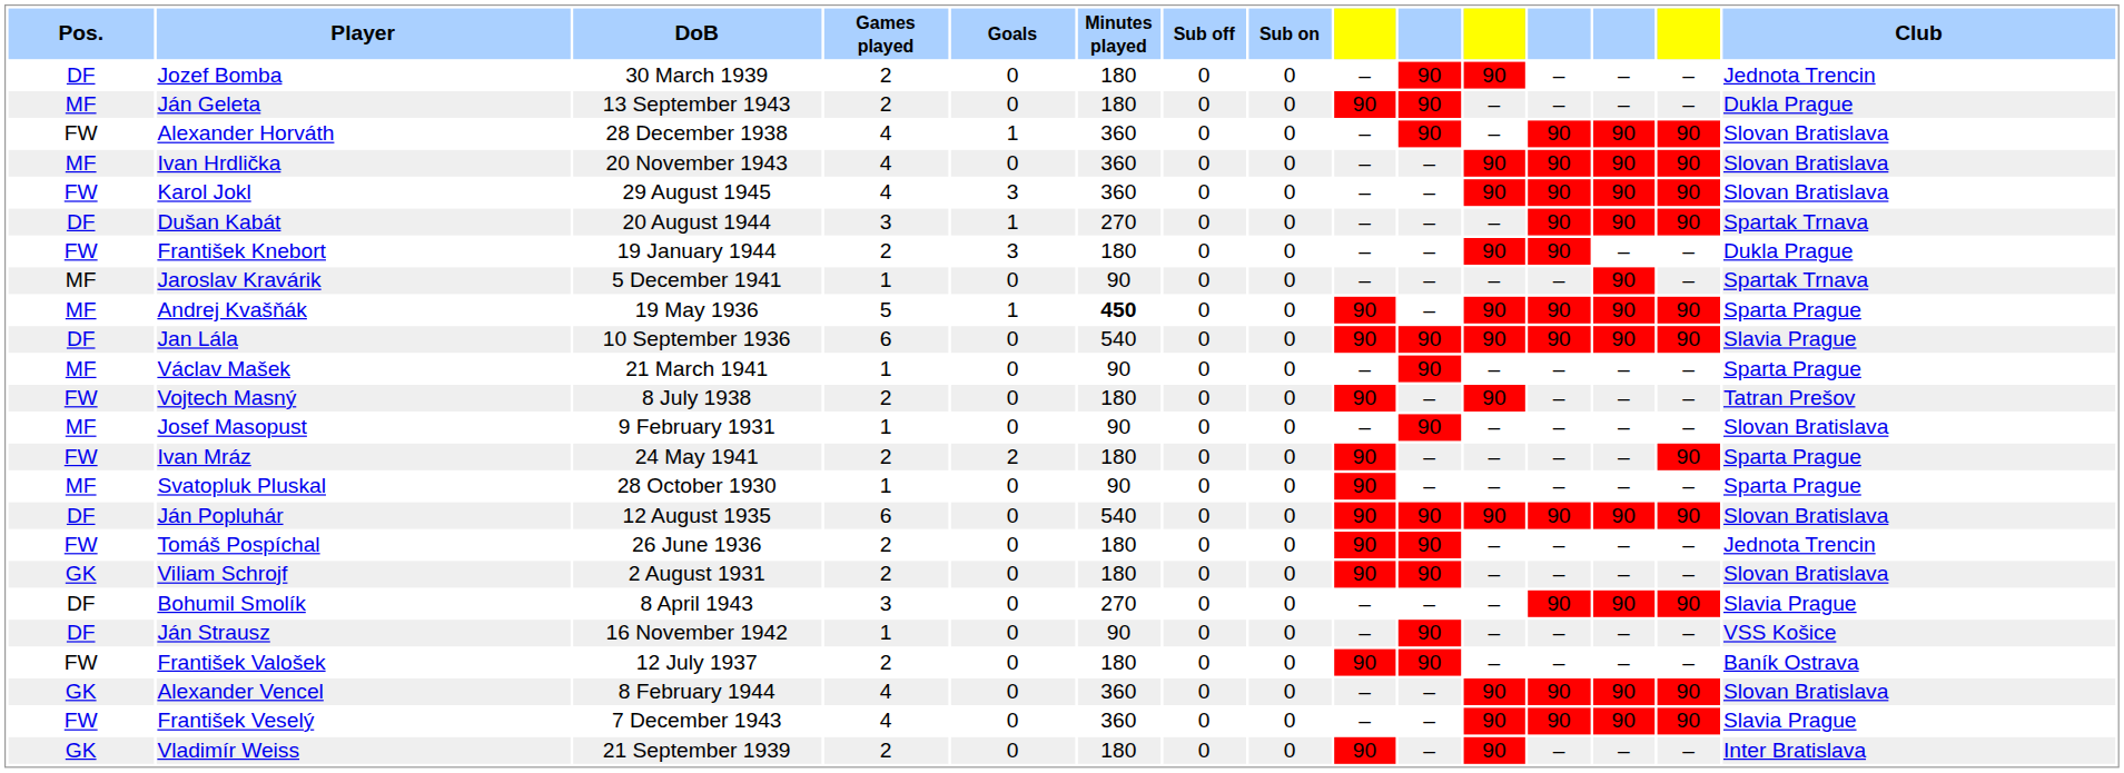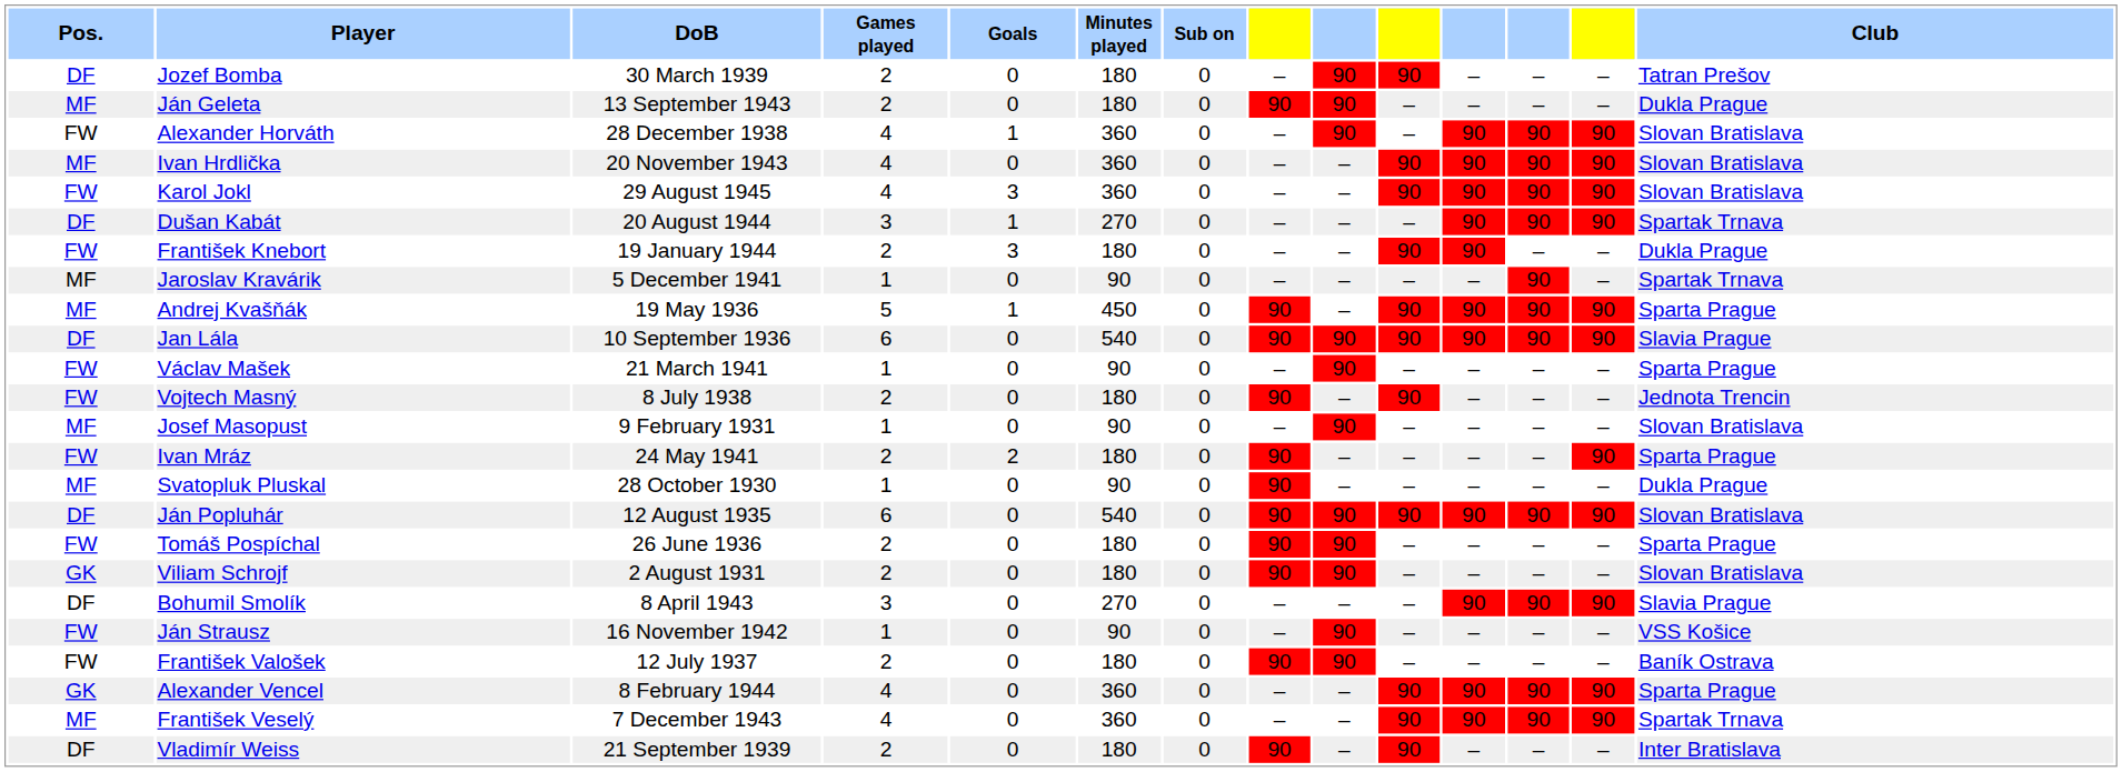 <table border="0" width="100%" style="border: 1px solid #999; background-color:#FFFFFF; text-align:center">
 <tr align="center" bgcolor="#AAD0FF">
 <th width=7%>Pos.</th>
 <th width=20%>Player</th>
 <th width=12%>DoB</th>
 <th width=6%><small>Games<br>played</small></th>
 <th width=6%><small>Goals</small></th>
 <th width=4%><small>Minutes<br>played</small></th>
-<th width=4%><small>Sub off</small></th>
 <th width=4%><small>Sub on</small></th>
 <th width=3% bgcolor=yellow></th>
 <th width=3%></th>
 <th width=3% bgcolor=yellow></th>
 <th width=3%></th>
 <th width=3%></th>
 <th width=3% bgcolor=yellow></th>
 <th width=27%>Club</th>
 </tr>
 <tr>
 <td><a href='#'>DF</a></td>
 <td align="left"><a href='#'>Jozef Bomba</a></td>
 <td>30 March 1939</td>
 <td>2</td>
 <td>0</td>
 <td>180</td>
 <td>0</td>
-<td>0</td>
 <td>–</td>
 <td bgcolor=red>90</td>
 <td bgcolor=red>90</td>
 <td>–</td>
 <td>–</td>
 <td>–</td>
-<td align="left"> <a href='#'>Jednota Trencin</a></td>
+<td align="left"> <a href='#'>Tatran Prešov</a></td>
 </tr>
 <tr bgcolor="#EFEFEF">
 <td><a href='#'>MF</a></td>
 <td align="left"><a href='#'>Ján Geleta</a></td>
 <td>13 September 1943</td>
 <td>2</td>
 <td>0</td>
 <td>180</td>
-<td>0</td>
 <td>0</td>
 <td bgcolor=red>90</td>
 <td bgcolor=red>90</td>
 <td>–</td>
 <td>–</td>
 <td>–</td>
 <td>–</td>
 <td align="left"> <a href='#'>Dukla Prague</a></td>
 </tr>
 <tr>
 <td>FW</td>
 <td align="left"><a href='#'>Alexander Horváth</a></td>
 <td>28 December 1938</td>
 <td>4</td>
 <td>1</td>
 <td>360</td>
 <td>0</td>
-<td>0</td>
 <td>–</td>
 <td bgcolor=red>90</td>
 <td>–</td>
 <td bgcolor=red>90</td>
 <td bgcolor=red>90</td>
 <td bgcolor=red>90</td>
 <td align="left"> <a href='#'>Slovan Bratislava</a></td>
 </tr>
 <tr bgcolor="#EFEFEF">
 <td><a href='#'>MF</a></td>
 <td align="left"><a href='#'>Ivan Hrdlička</a></td>
 <td>20 November 1943</td>
 <td>4</td>
 <td>0</td>
 <td>360</td>
-<td>0</td>
 <td>0</td>
 <td>–</td>
 <td>–</td>
 <td bgcolor=red>90</td>
 <td bgcolor=red>90</td>
 <td bgcolor=red>90</td>
 <td bgcolor=red>90</td>
 <td align="left"> <a href='#'>Slovan Bratislava</a></td>
 </tr>
 <tr>
 <td><a href='#'>FW</a></td>
 <td align="left"><a href='#'>Karol Jokl</a></td>
 <td>29 August 1945</td>
 <td>4</td>
 <td>3</td>
 <td>360</td>
 <td>0</td>
-<td>0</td>
 <td>–</td>
 <td>–</td>
 <td bgcolor=red>90</td>
 <td bgcolor=red>90</td>
 <td bgcolor=red>90</td>
 <td bgcolor=red>90</td>
 <td align="left"> <a href='#'>Slovan Bratislava</a></td>
 </tr>
 <tr bgcolor="#EFEFEF">
 <td><a href='#'>DF</a></td>
 <td align="left"><a href='#'>Dušan Kabát</a></td>
 <td>20 August 1944</td>
 <td>3</td>
 <td>1</td>
 <td>270</td>
-<td>0</td>
 <td>0</td>
 <td>–</td>
 <td>–</td>
 <td>–</td>
 <td bgcolor=red>90</td>
 <td bgcolor=red>90</td>
 <td bgcolor=red>90</td>
 <td align="left"> <a href='#'>Spartak Trnava</a></td>
 </tr>
 <tr>
 <td><a href='#'>FW</a></td>
 <td align="left"><a href='#'>František Knebort</a></td>
 <td>19 January 1944</td>
 <td>2</td>
 <td>3</td>
 <td>180</td>
 <td>0</td>
-<td>0</td>
 <td>–</td>
 <td>–</td>
 <td bgcolor=red>90</td>
 <td bgcolor=red>90</td>
 <td>–</td>
 <td>–</td>
 <td align="left"> <a href='#'>Dukla Prague</a></td>
 </tr>
 <tr bgcolor="#EFEFEF">
 <td>MF</td>
 <td align="left"><a href='#'>Jaroslav Kravárik</a></td>
 <td>5 December 1941</td>
 <td>1</td>
 <td>0</td>
 <td>90</td>
 <td>0</td>
-<td>0</td>
 <td>–</td>
 <td>–</td>
 <td>–</td>
 <td>–</td>
 <td bgcolor=red>90</td>
 <td>–</td>
 <td align="left"> <a href='#'>Spartak Trnava</a></td>
 </tr>
 <tr>
 <td><a href='#'>MF</a></td>
 <td align="left"><a href='#'>Andrej Kvašňák</a></td>
 <td>19 May 1936</td>
 <td>5</td>
 <td>1</td>
-<td><strong>450</strong></td>
-<td>0</td>
+<td>450</td>
 <td>0</td>
 <td bgcolor=red>90</td>
 <td>–</td>
 <td bgcolor=red>90</td>
 <td bgcolor=red>90</td>
 <td bgcolor=red>90</td>
 <td bgcolor=red>90</td>
 <td align="left"> <a href='#'>Sparta Prague</a></td>
 </tr>
 <tr bgcolor="#EFEFEF">
 <td><a href='#'>DF</a></td>
 <td align="left"><a href='#'>Jan Lála</a></td>
 <td>10 September 1936</td>
 <td>6</td>
 <td>0</td>
 <td>540</td>
 <td>0</td>
-<td>0</td>
 <td bgcolor=red>90</td>
 <td bgcolor=red>90</td>
 <td bgcolor=red>90</td>
 <td bgcolor=red>90</td>
 <td bgcolor=red>90</td>
 <td bgcolor=red>90</td>
 <td align="left"> <a href='#'>Slavia Prague</a></td>
 </tr>
 <tr>
-<td><a href='#'>MF</a></td>
+<td><a href='#'>FW</a></td>
 <td align="left"><a href='#'>Václav Mašek</a></td>
 <td>21 March 1941</td>
 <td>1</td>
 <td>0</td>
 <td>90</td>
-<td>0</td>
 <td>0</td>
 <td>–</td>
 <td bgcolor=red>90</td>
 <td>–</td>
 <td>–</td>
 <td>–</td>
 <td>–</td>
 <td align="left"> <a href='#'>Sparta Prague</a></td>
 </tr>
 <tr bgcolor="#EFEFEF">
 <td><a href='#'>FW</a></td>
 <td align="left"><a href='#'>Vojtech Masný</a></td>
 <td>8 July 1938</td>
 <td>2</td>
 <td>0</td>
 <td>180</td>
 <td>0</td>
-<td>0</td>
 <td bgcolor=red>90</td>
 <td>–</td>
 <td bgcolor=red>90</td>
 <td>–</td>
 <td>–</td>
 <td>–</td>
-<td align="left"> <a href='#'>Tatran Prešov</a></td>
+<td align="left"> <a href='#'>Jednota Trencin</a></td>
 </tr>
 <tr>
 <td><a href='#'>MF</a></td>
 <td align="left"><a href='#'>Josef Masopust</a></td>
 <td>9 February 1931</td>
 <td>1</td>
 <td>0</td>
 <td>90</td>
-<td>0</td>
 <td>0</td>
 <td>–</td>
 <td bgcolor=red>90</td>
 <td>–</td>
 <td>–</td>
 <td>–</td>
 <td>–</td>
 <td align="left"> <a href='#'>Slovan Bratislava</a></td>
 </tr>
 <tr bgcolor="#EFEFEF">
 <td><a href='#'>FW</a></td>
 <td align="left"><a href='#'>Ivan Mráz</a></td>
 <td>24 May 1941</td>
 <td>2</td>
 <td>2</td>
 <td>180</td>
 <td>0</td>
-<td>0</td>
 <td bgcolor=red>90</td>
 <td>–</td>
 <td>–</td>
 <td>–</td>
 <td>–</td>
 <td bgcolor=red>90</td>
 <td align="left"> <a href='#'>Sparta Prague</a></td>
 </tr>
 <tr>
 <td><a href='#'>MF</a></td>
 <td align="left"><a href='#'>Svatopluk Pluskal</a></td>
 <td>28 October 1930</td>
 <td>1</td>
 <td>0</td>
 <td>90</td>
 <td>0</td>
-<td>0</td>
 <td bgcolor=red>90</td>
 <td>–</td>
 <td>–</td>
 <td>–</td>
 <td>–</td>
 <td>–</td>
-<td align="left"> <a href='#'>Sparta Prague</a></td>
+<td align="left"> <a href='#'>Dukla Prague</a></td>
 </tr>
 <tr bgcolor="#EFEFEF">
 <td><a href='#'>DF</a></td>
 <td align="left"><a href='#'>Ján Popluhár</a></td>
 <td>12 August 1935</td>
 <td>6</td>
 <td>0</td>
 <td>540</td>
-<td>0</td>
 <td>0</td>
 <td bgcolor=red>90</td>
 <td bgcolor=red>90</td>
 <td bgcolor=red>90</td>
 <td bgcolor=red>90</td>
 <td bgcolor=red>90</td>
 <td bgcolor=red>90</td>
 <td align="left"> <a href='#'>Slovan Bratislava</a></td>
 </tr>
 <tr>
 <td><a href='#'>FW</a></td>
 <td align="left"><a href='#'>Tomáš Pospíchal</a></td>
 <td>26 June 1936</td>
 <td>2</td>
 <td>0</td>
 <td>180</td>
 <td>0</td>
-<td>0</td>
 <td bgcolor=red>90</td>
 <td bgcolor=red>90</td>
 <td>–</td>
 <td>–</td>
 <td>–</td>
 <td>–</td>
-<td align="left"> <a href='#'>Jednota Trencin</a></td>
+<td align="left"> <a href='#'>Sparta Prague</a></td>
 </tr>
 <tr bgcolor="#EFEFEF">
 <td><a href='#'>GK</a></td>
 <td align="left"><a href='#'>Viliam Schrojf</a></td>
 <td>2 August 1931</td>
 <td>2</td>
 <td>0</td>
 <td>180</td>
-<td>0</td>
 <td>0</td>
 <td bgcolor=red>90</td>
 <td bgcolor=red>90</td>
 <td>–</td>
 <td>–</td>
 <td>–</td>
 <td>–</td>
 <td align="left"> <a href='#'>Slovan Bratislava</a></td>
 </tr>
 <tr>
 <td>DF</td>
 <td align="left"><a href='#'>Bohumil Smolík</a></td>
 <td>8 April 1943</td>
 <td>3</td>
 <td>0</td>
 <td>270</td>
 <td>0</td>
-<td>0</td>
 <td>–</td>
 <td>–</td>
 <td>–</td>
 <td bgcolor=red>90</td>
 <td bgcolor=red>90</td>
 <td bgcolor=red>90</td>
 <td align="left"> <a href='#'>Slavia Prague</a></td>
 </tr>
 <tr bgcolor="#EFEFEF">
-<td><a href='#'>DF</a></td>
+<td><a href='#'>FW</a></td>
 <td align="left"><a href='#'>Ján Strausz</a></td>
 <td>16 November 1942</td>
 <td>1</td>
 <td>0</td>
 <td>90</td>
-<td>0</td>
 <td>0</td>
 <td>–</td>
 <td bgcolor=red>90</td>
 <td>–</td>
 <td>–</td>
 <td>–</td>
 <td>–</td>
 <td align="left"> <a href='#'>VSS Košice</a></td>
 </tr>
 <tr>
 <td>FW</td>
 <td align="left"><a href='#'>František Valošek</a></td>
 <td>12 July 1937</td>
 <td>2</td>
 <td>0</td>
 <td>180</td>
 <td>0</td>
-<td>0</td>
 <td bgcolor=red>90</td>
 <td bgcolor=red>90</td>
 <td>–</td>
 <td>–</td>
 <td>–</td>
 <td>–</td>
 <td align="left"> <a href='#'>Baník Ostrava</a></td>
 </tr>
 <tr bgcolor="#EFEFEF">
 <td><a href='#'>GK</a></td>
 <td align="left"><a href='#'>Alexander Vencel</a></td>
 <td>8 February 1944</td>
 <td>4</td>
 <td>0</td>
 <td>360</td>
 <td>0</td>
+<td>–</td>
+<td>–</td>
+<td bgcolor=red>90</td>
+<td bgcolor=red>90</td>
+<td bgcolor=red>90</td>
+<td bgcolor=red>90</td>
+<td align="left"> <a href='#'>Sparta Prague</a></td>
+</tr>
+<tr>
+<td><a href='#'>MF</a></td>
+<td align="left"><a href='#'>František Veselý</a></td>
+<td>7 December 1943</td>
+<td>4</td>
+<td>0</td>
+<td>360</td>
 <td>0</td>
 <td>–</td>
 <td>–</td>
 <td bgcolor=red>90</td>
 <td bgcolor=red>90</td>
 <td bgcolor=red>90</td>
 <td bgcolor=red>90</td>
-<td align="left"> <a href='#'>Slovan Bratislava</a></td>
-</tr>
-<tr>
-<td><a href='#'>FW</a></td>
-<td align="left"><a href='#'>František Veselý</a></td>
-<td>7 December 1943</td>
-<td>4</td>
-<td>0</td>
-<td>360</td>
-<td>0</td>
-<td>0</td>
-<td>–</td>
-<td>–</td>
-<td bgcolor=red>90</td>
-<td bgcolor=red>90</td>
-<td bgcolor=red>90</td>
-<td bgcolor=red>90</td>
-<td align="left"> <a href='#'>Slavia Prague</a></td>
+<td align="left"> <a href='#'>Spartak Trnava</a></td>
 </tr>
 <tr bgcolor="#EFEFEF">
-<td><a href='#'>GK</a></td>
+<td>DF</td>
 <td align="left"><a href='#'>Vladimír Weiss</a></td>
 <td>21 September 1939</td>
 <td>2</td>
 <td>0</td>
 <td>180</td>
-<td>0</td>
 <td>0</td>
 <td bgcolor=red>90</td>
 <td>–</td>
 <td bgcolor=red>90</td>
 <td>–</td>
 <td>–</td>
 <td>–</td>
 <td align="left"> <a href='#'>Inter Bratislava</a></td>
 </tr>
 </table>
